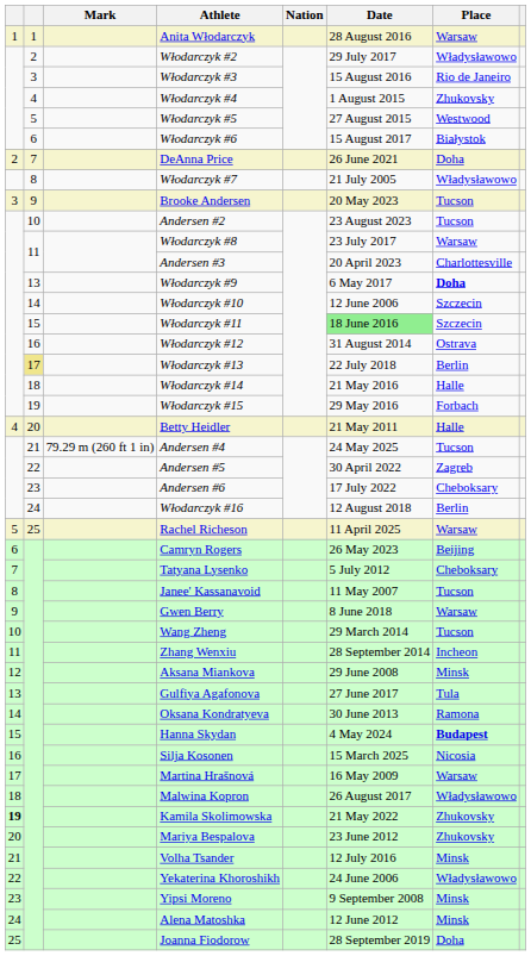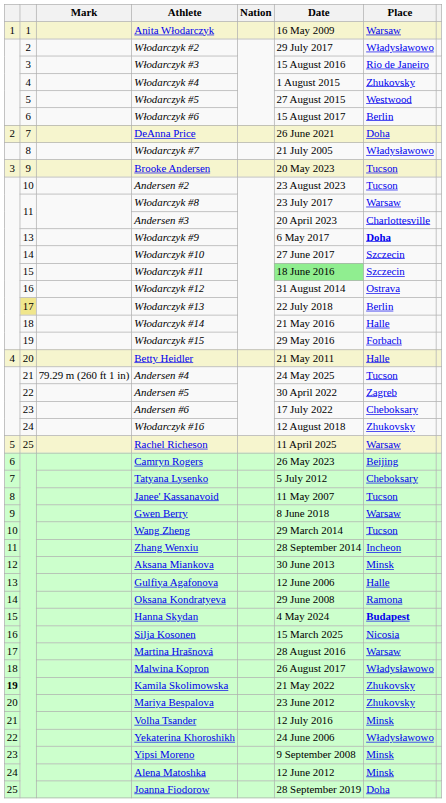 <table class="wikitable sortable">
 <tr>
 <th scope="col"></th>
 <th scope="col"></th>
 <th scope="col">Mark</th>
 <th scope="col">Athlete</th>
 <th scope="col">Nation</th>
 <th scope="col">Date</th>
 <th scope="col">Place</th>
 <th scope="col" class="unsortable"></th>
 </tr>
 <tr bgcolor="#f6F5CE">
 <td align=center>1</td>
 <td align=center>1</td>
 <td></td>
 <td><a href='#'>Anita Włodarczyk</a></td>
 <td></td>
-<td>28 August 2016</td>
+<td>16 May 2009</td>
 <td><a href='#'>Warsaw</a></td>
 <td></td>
 </tr>
 <tr>
 <td rowspan="5" align="center"></td>
 <td align=center>2</td>
 <td></td>
 <td><em>Włodarczyk #2</em></td>
 <td rowspan="5"></td>
 <td>29 July 2017</td>
 <td><a href='#'>Władysławowo</a></td>
 <td></td>
 </tr>
 <tr>
 <td align=center>3</td>
 <td></td>
 <td><em>Włodarczyk #3</em></td>
 <td>15 August 2016</td>
 <td><a href='#'>Rio de Janeiro</a></td>
 <td></td>
 </tr>
 <tr>
 <td align=center>4</td>
 <td></td>
 <td><em>Włodarczyk #4</em></td>
 <td>1 August 2015</td>
 <td><a href='#'>Zhukovsky</a></td>
 <td></td>
 </tr>
 <tr>
 <td align=center>5</td>
 <td></td>
 <td><em>Włodarczyk #5</em></td>
 <td>27 August 2015</td>
 <td><a href='#'>Westwood</a></td>
 <td></td>
 </tr>
 <tr>
 <td align=center>6</td>
 <td></td>
 <td><em>Włodarczyk #6</em></td>
 <td>15 August 2017</td>
-<td><a href='#'>Białystok</a></td>
+<td><a href='#'>Berlin</a></td>
 <td></td>
 </tr>
 <tr bgcolor="#f6F5CE">
 <td align=center>2</td>
 <td align=center>7</td>
 <td></td>
 <td><a href='#'>DeAnna Price</a></td>
 <td></td>
 <td>26 June 2021</td>
 <td><a href='#'>Doha</a></td>
 <td></td>
 </tr>
 <tr>
 <td align=center></td>
 <td align=center>8</td>
 <td></td>
 <td><em>Włodarczyk #7</em></td>
 <td></td>
 <td>21 July 2005</td>
 <td><a href='#'>Władysławowo</a></td>
 <td></td>
 </tr>
 <tr bgcolor="#f6F5CE">
 <td align=center>3</td>
 <td align=center>9</td>
 <td></td>
 <td><a href='#'>Brooke Andersen</a></td>
 <td></td>
 <td>20 May 2023</td>
 <td><a href='#'>Tucson</a></td>
 <td></td>
 </tr>
 <tr>
 <td rowspan="10" align="center"></td>
 <td align=center>10</td>
 <td></td>
 <td><em>Andersen #2</em></td>
 <td rowspan="10"></td>
 <td>23 August 2023</td>
 <td><a href='#'>Tucson</a></td>
 <td></td>
 </tr>
 <tr>
 <td rowspan="2" align="center">11</td>
 <td rowspan="2"></td>
 <td><em>Włodarczyk #8</em></td>
 <td>23 July 2017</td>
 <td><a href='#'>Warsaw</a></td>
 <td></td>
 </tr>
 <tr>
 <td><em>Andersen #3</em></td>
 <td>20 April 2023</td>
 <td><a href='#'>Charlottesville</a></td>
 <td></td>
 </tr>
 <tr>
 <td align=center>13</td>
 <td></td>
 <td><em>Włodarczyk #9</em></td>
 <td>6 May 2017</td>
 <td><strong><a href='#'>Doha</a></strong></td>
 <td></td>
 </tr>
 <tr>
 <td align=center>14</td>
 <td></td>
 <td><em>Włodarczyk #10</em></td>
-<td>12 June 2006</td>
+<td>27 June 2017</td>
 <td><a href='#'>Szczecin</a></td>
 <td></td>
 </tr>
 <tr>
 <td align=center>15</td>
 <td></td>
 <td><em>Włodarczyk #11</em></td>
 <td style="background: lightgreen;">18 June 2016</td>
 <td><a href='#'>Szczecin</a></td>
 <td></td>
 </tr>
 <tr>
 <td align=center>16</td>
 <td></td>
 <td><em>Włodarczyk #12</em></td>
 <td>31 August 2014</td>
 <td><a href='#'>Ostrava</a></td>
 <td></td>
 </tr>
 <tr>
 <td align=center style="background: khaki;">17</td>
 <td></td>
 <td><em>Włodarczyk #13</em></td>
 <td>22 July 2018</td>
 <td><a href='#'>Berlin</a></td>
 <td></td>
 </tr>
 <tr>
 <td align=center>18</td>
 <td></td>
 <td><em>Włodarczyk #14</em></td>
 <td>21 May 2016</td>
 <td><a href='#'>Halle</a></td>
 <td></td>
 </tr>
 <tr>
 <td align=center>19</td>
 <td></td>
 <td><em>Włodarczyk #15</em></td>
 <td>29 May 2016</td>
 <td><a href='#'>Forbach</a></td>
 <td></td>
 </tr>
 <tr bgcolor="#f6F5CE">
 <td align=center>4</td>
 <td align=center>20</td>
 <td></td>
 <td><a href='#'>Betty Heidler</a></td>
 <td></td>
 <td>21 May 2011</td>
 <td><a href='#'>Halle</a></td>
 <td></td>
 </tr>
 <tr>
 <td rowspan="4" align="center"></td>
 <td align="center">21</td>
 <td>79.29 m (260 ft 1 in)</td>
 <td><em>Andersen #4</em></td>
 <td rowspan="4"></td>
 <td>24 May 2025</td>
 <td><a href='#'>Tucson</a></td>
 <td></td>
 </tr>
 <tr>
 <td align="center">22</td>
 <td></td>
 <td><em>Andersen #5</em></td>
 <td>30 April 2022</td>
 <td><a href='#'>Zagreb</a></td>
 <td></td>
 </tr>
 <tr>
 <td align="center">23</td>
 <td></td>
 <td><em>Andersen #6</em></td>
 <td>17 July 2022</td>
 <td><a href='#'>Cheboksary</a></td>
 <td></td>
 </tr>
 <tr>
 <td align="center">24</td>
 <td></td>
 <td><em>Włodarczyk #16</em></td>
 <td>12 August 2018</td>
-<td><a href='#'>Berlin</a></td>
+<td><a href='#'>Zhukovsky</a></td>
 <td></td>
 </tr>
 <tr bgcolor="#f6F5CE">
 <td align="center">5</td>
 <td align="center">25</td>
 <td></td>
 <td><a href='#'>Rachel Richeson</a></td>
 <td></td>
 <td>11 April 2025</td>
 <td><a href='#'>Warsaw</a></td>
 <td></td>
 </tr>
 <tr bgcolor=#CCFFCC>
 <td align=center>6</td>
 <td rowspan="20" align="center"></td>
 <td></td>
 <td><a href='#'>Camryn Rogers</a></td>
 <td></td>
 <td>26 May 2023</td>
 <td><a href='#'>Beijing</a></td>
 <td></td>
 </tr>
 <tr bgcolor=#CCFFCC>
 <td align=center>7</td>
 <td></td>
 <td><a href='#'>Tatyana Lysenko</a></td>
 <td></td>
 <td>5 July 2012</td>
 <td><a href='#'>Cheboksary</a></td>
 <td></td>
 </tr>
 <tr bgcolor=#CCFFCC>
 <td align=center>8</td>
 <td></td>
 <td><a href='#'>Janee' Kassanavoid</a></td>
 <td></td>
 <td>11 May 2007</td>
 <td><a href='#'>Tucson</a></td>
 <td></td>
 </tr>
 <tr bgcolor=#CCFFCC>
 <td align=center>9</td>
 <td></td>
 <td><a href='#'>Gwen Berry</a></td>
 <td></td>
 <td>8 June 2018</td>
 <td><a href='#'>Warsaw</a></td>
 <td></td>
 </tr>
 <tr bgcolor=#CCFFCC>
 <td align=center>10</td>
 <td></td>
 <td><a href='#'>Wang Zheng</a></td>
 <td></td>
 <td>29 March 2014</td>
 <td><a href='#'>Tucson</a></td>
 <td></td>
 </tr>
 <tr bgcolor=#CCFFCC>
 <td align=center>11</td>
 <td></td>
 <td><a href='#'>Zhang Wenxiu</a></td>
 <td></td>
 <td>28 September 2014</td>
 <td><a href='#'>Incheon</a></td>
 <td></td>
 </tr>
 <tr bgcolor=#CCFFCC>
 <td align=center>12</td>
 <td></td>
 <td><a href='#'>Aksana Miankova</a></td>
 <td></td>
-<td>29 June 2008</td>
+<td>30 June 2013</td>
 <td><a href='#'>Minsk</a></td>
 <td></td>
 </tr>
 <tr bgcolor=#CCFFCC>
 <td align=center>13</td>
 <td></td>
 <td><a href='#'>Gulfiya Agafonova</a></td>
 <td></td>
-<td>27 June 2017</td>
-<td><a href='#'>Tula</a></td>
+<td>12 June 2006</td>
+<td><a href='#'>Halle</a></td>
 <td></td>
 </tr>
 <tr bgcolor=#CCFFCC>
 <td align=center>14</td>
 <td></td>
 <td><a href='#'>Oksana Kondratyeva</a></td>
 <td></td>
-<td>30 June 2013</td>
+<td>29 June 2008</td>
 <td><a href='#'>Ramona</a></td>
 <td></td>
 </tr>
 <tr bgcolor=#CCFFCC>
 <td align=center>15</td>
 <td></td>
 <td><a href='#'>Hanna Skydan</a></td>
 <td></td>
 <td>4 May 2024</td>
 <td><strong><a href='#'>Budapest</a></strong></td>
 <td></td>
 </tr>
 <tr bgcolor=#CCFFCC>
 <td align=center>16</td>
 <td></td>
 <td><a href='#'>Silja Kosonen</a></td>
 <td></td>
 <td>15 March 2025</td>
 <td><a href='#'>Nicosia</a></td>
 <td></td>
 </tr>
 <tr bgcolor=#CCFFCC>
 <td align=center>17</td>
 <td></td>
 <td><a href='#'>Martina Hrašnová</a></td>
 <td></td>
-<td>16 May 2009</td>
+<td>28 August 2016</td>
 <td><a href='#'>Warsaw</a></td>
 <td></td>
 </tr>
 <tr bgcolor=#CCFFCC>
 <td align=center>18</td>
 <td></td>
 <td><a href='#'>Malwina Kopron</a></td>
 <td></td>
 <td>26 August 2017</td>
 <td><a href='#'>Władysławowo</a></td>
 <td></td>
 </tr>
 <tr bgcolor=#CCFFCC>
 <td align=center><strong>19</strong></td>
 <td></td>
 <td><a href='#'>Kamila Skolimowska</a></td>
 <td></td>
 <td>21 May 2022</td>
 <td><a href='#'>Zhukovsky</a></td>
 <td></td>
 </tr>
 <tr bgcolor=#CCFFCC>
 <td align=center>20</td>
 <td></td>
 <td><a href='#'>Mariya Bespalova</a></td>
 <td></td>
 <td>23 June 2012</td>
 <td><a href='#'>Zhukovsky</a></td>
 <td></td>
 </tr>
 <tr bgcolor=#CCFFCC>
 <td align=center>21</td>
 <td></td>
 <td><a href='#'>Volha Tsander</a></td>
 <td></td>
 <td>12 July 2016</td>
 <td><a href='#'>Minsk</a></td>
 <td></td>
 </tr>
 <tr bgcolor=#CCFFCC>
 <td align=center>22</td>
 <td></td>
 <td><a href='#'>Yekaterina Khoroshikh</a></td>
 <td></td>
 <td>24 June 2006</td>
 <td><a href='#'>Władysławowo</a></td>
 <td></td>
 </tr>
 <tr bgcolor=#CCFFCC>
 <td align=center>23</td>
 <td></td>
 <td><a href='#'>Yipsi Moreno</a></td>
 <td></td>
 <td>9 September 2008</td>
 <td><a href='#'>Minsk</a></td>
 <td></td>
 </tr>
 <tr bgcolor=#CCFFCC>
 <td align=center>24</td>
 <td></td>
 <td><a href='#'>Alena Matoshka</a></td>
 <td></td>
 <td>12 June 2012</td>
 <td><a href='#'>Minsk</a></td>
 <td></td>
 </tr>
 <tr bgcolor=#CCFFCC>
 <td align=center>25</td>
 <td></td>
 <td><a href='#'>Joanna Fiodorow</a></td>
 <td></td>
 <td>28 September 2019</td>
 <td><a href='#'>Doha</a></td>
 <td></td>
 </tr>
 </table>
